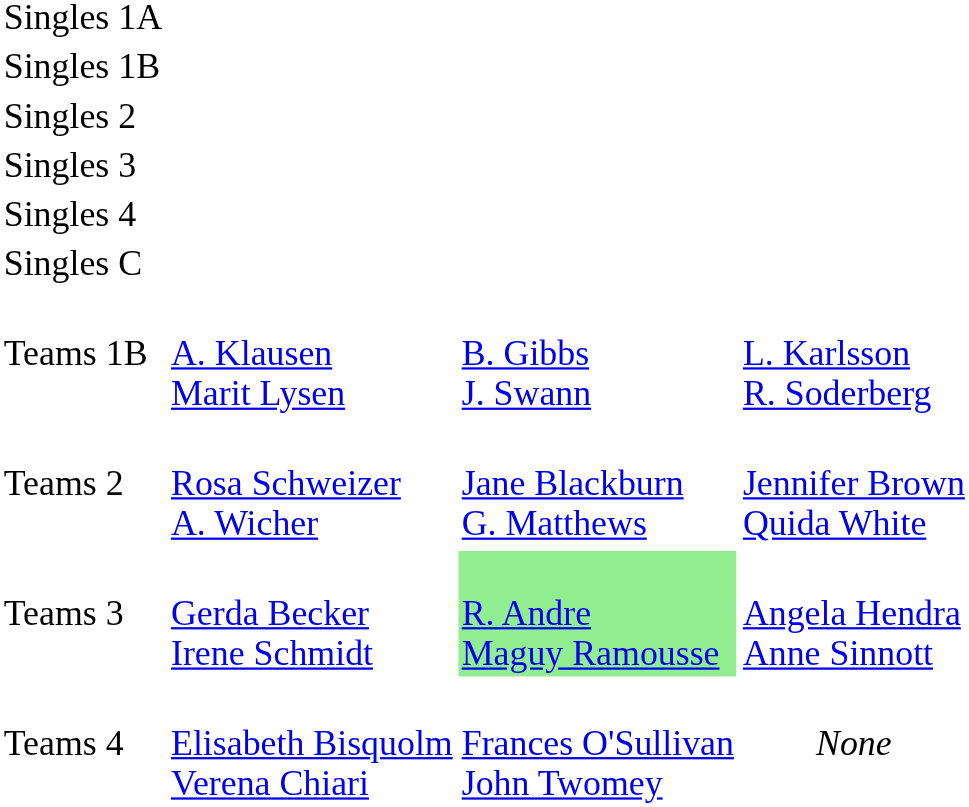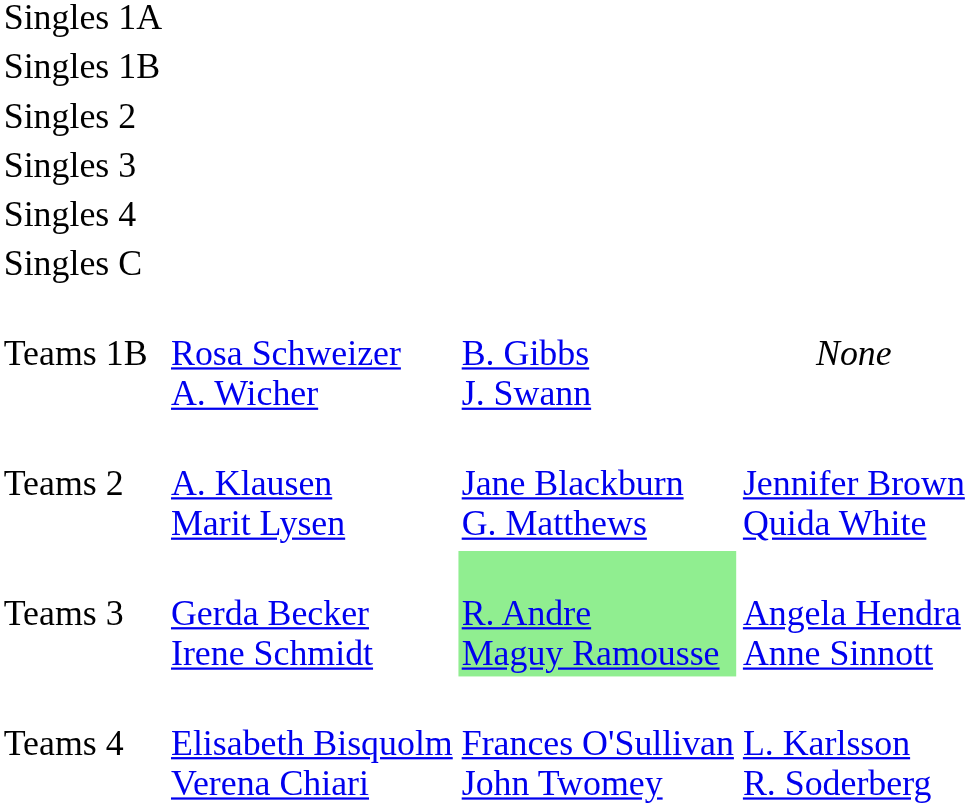 <table>
 <tr>
 <td>Singles 1A<br></td>
 <td></td>
 <td></td>
 <td></td>
 </tr>
 <tr>
 <td>Singles 1B<br></td>
 <td></td>
 <td></td>
 <td></td>
 </tr>
 <tr>
 <td>Singles 2<br></td>
 <td></td>
 <td></td>
 <td></td>
 </tr>
 <tr>
 <td>Singles 3<br></td>
 <td></td>
 <td></td>
 <td></td>
 </tr>
 <tr>
 <td>Singles 4<br></td>
 <td></td>
 <td></td>
 <td></td>
 </tr>
 <tr>
 <td>Singles C<br></td>
 <td></td>
 <td></td>
 <td></td>
 </tr>
 <tr>
 <td>Teams 1B<br></td>
-<td valign=top> <br> <a href='#'>A. Klausen</a> <br> <a href='#'>Marit Lysen</a></td>
+<td valign=top> <br> <a href='#'>Rosa Schweizer</a> <br> <a href='#'>A. Wicher</a></td>
 <td valign=top> <br> <a href='#'>B. Gibbs</a> <br> <a href='#'>J. Swann</a></td>
-<td valign=top> <br> <a href='#'>L. Karlsson</a> <br> <a href='#'>R. Soderberg</a></td>
+<td align="center"><em>None</em></td>
 </tr>
 <tr>
 <td>Teams 2<br></td>
-<td valign=top> <br> <a href='#'>Rosa Schweizer</a> <br> <a href='#'>A. Wicher</a></td>
+<td valign=top> <br> <a href='#'>A. Klausen</a> <br> <a href='#'>Marit Lysen</a></td>
 <td valign=top> <br> <a href='#'>Jane Blackburn</a> <br> <a href='#'>G. Matthews</a></td>
 <td valign=top> <br> <a href='#'>Jennifer Brown</a> <br> <a href='#'>Quida White</a></td>
 </tr>
 <tr>
 <td>Teams 3<br></td>
 <td valign=top> <br> <a href='#'>Gerda Becker</a> <br> <a href='#'>Irene Schmidt</a></td>
 <td valign=top style="background: lightgreen;"> <br> <a href='#'>R. Andre</a> <br> <a href='#'>Maguy Ramousse</a></td>
 <td valign=top> <br> <a href='#'>Angela Hendra</a> <br> <a href='#'>Anne Sinnott</a></td>
 </tr>
 <tr>
 <td>Teams 4<br></td>
 <td valign=top> <br> <a href='#'>Elisabeth Bisquolm</a> <br> <a href='#'>Verena Chiari</a></td>
 <td valign=top> <br> <a href='#'>Frances O'Sullivan</a> <br> <a href='#'>John Twomey</a></td>
-<td align="center"><em>None</em></td>
+<td valign=top> <br> <a href='#'>L. Karlsson</a> <br> <a href='#'>R. Soderberg</a></td>
 </tr>
 </table>
